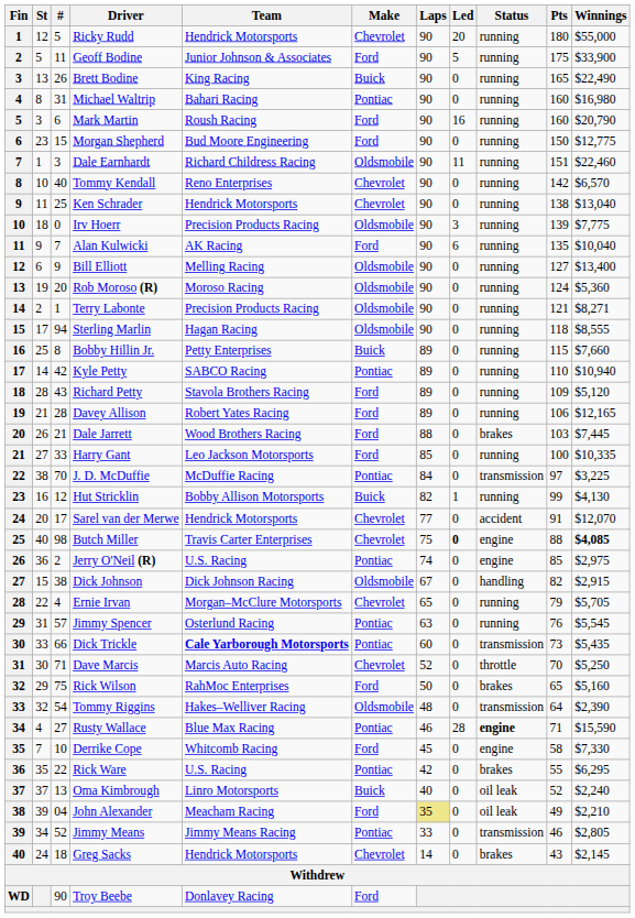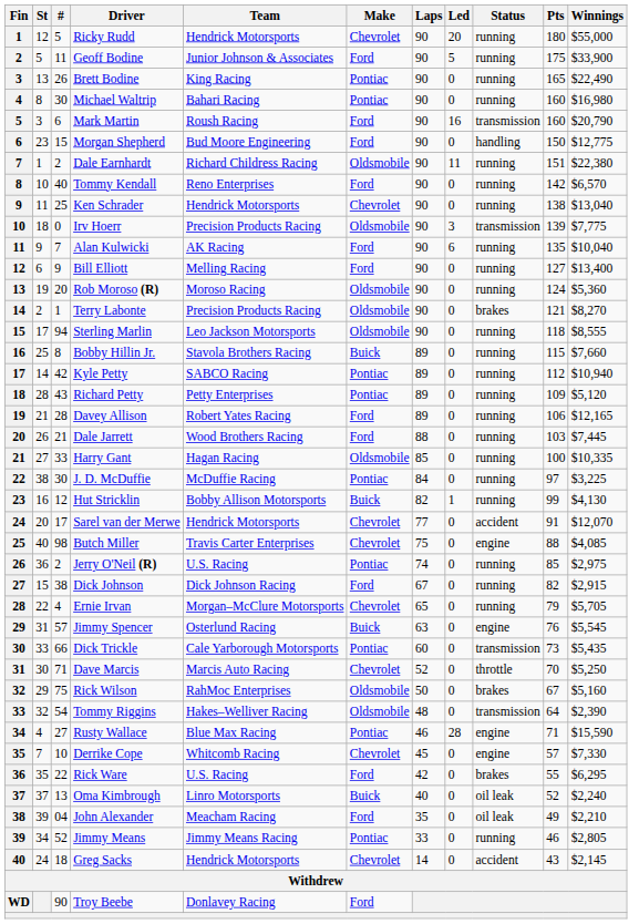 <table class="wikitable" style="font-size:95%">
 <tr>
 <th>Fin</th>
 <th>St</th>
 <th>#</th>
 <th>Driver</th>
 <th>Team</th>
 <th>Make</th>
 <th>Laps</th>
 <th>Led</th>
 <th>Status</th>
 <th>Pts</th>
 <th>Winnings</th>
 </tr>
 <tr>
 <th>1</th>
 <td>12</td>
 <td>5</td>
 <td><a href='#'>Ricky Rudd</a></td>
 <td><a href='#'>Hendrick Motorsports</a></td>
 <td><a href='#'>Chevrolet</a></td>
 <td>90</td>
 <td>20</td>
 <td>running</td>
 <td>180</td>
 <td>$55,000</td>
 </tr>
 <tr>
 <th>2</th>
 <td>5</td>
 <td>11</td>
 <td><a href='#'>Geoff Bodine</a></td>
 <td><a href='#'>Junior Johnson & Associates</a></td>
 <td><a href='#'>Ford</a></td>
 <td>90</td>
 <td>5</td>
 <td>running</td>
 <td>175</td>
 <td>$33,900</td>
 </tr>
 <tr>
 <th>3</th>
 <td>13</td>
 <td>26</td>
 <td><a href='#'>Brett Bodine</a></td>
 <td><a href='#'>King Racing</a></td>
-<td><a href='#'>Buick</a></td>
+<td><a href='#'>Pontiac</a></td>
 <td>90</td>
 <td>0</td>
 <td>running</td>
 <td>165</td>
 <td>$22,490</td>
 </tr>
 <tr>
 <th>4</th>
 <td>8</td>
-<td>31</td>
+<td>30</td>
 <td><a href='#'>Michael Waltrip</a></td>
 <td><a href='#'>Bahari Racing</a></td>
 <td><a href='#'>Pontiac</a></td>
 <td>90</td>
 <td>0</td>
 <td>running</td>
 <td>160</td>
 <td>$16,980</td>
 </tr>
 <tr>
 <th>5</th>
 <td>3</td>
 <td>6</td>
 <td><a href='#'>Mark Martin</a></td>
 <td><a href='#'>Roush Racing</a></td>
 <td><a href='#'>Ford</a></td>
 <td>90</td>
 <td>16</td>
-<td>running</td>
+<td>transmission</td>
 <td>160</td>
 <td>$20,790</td>
 </tr>
 <tr>
 <th>6</th>
 <td>23</td>
 <td>15</td>
 <td><a href='#'>Morgan Shepherd</a></td>
 <td><a href='#'>Bud Moore Engineering</a></td>
 <td><a href='#'>Ford</a></td>
 <td>90</td>
 <td>0</td>
-<td>running</td>
+<td>handling</td>
 <td>150</td>
 <td>$12,775</td>
 </tr>
 <tr>
 <th>7</th>
 <td>1</td>
-<td>3</td>
+<td>2</td>
 <td><a href='#'>Dale Earnhardt</a></td>
 <td><a href='#'>Richard Childress Racing</a></td>
 <td><a href='#'>Oldsmobile</a></td>
 <td>90</td>
 <td>11</td>
 <td>running</td>
 <td>151</td>
-<td>$22,460</td>
+<td>$22,380</td>
 </tr>
 <tr>
 <th>8</th>
 <td>10</td>
 <td>40</td>
 <td><a href='#'>Tommy Kendall</a></td>
 <td><a href='#'>Reno Enterprises</a></td>
-<td><a href='#'>Chevrolet</a></td>
+<td><a href='#'>Ford</a></td>
 <td>90</td>
 <td>0</td>
 <td>running</td>
 <td>142</td>
 <td>$6,570</td>
 </tr>
 <tr>
 <th>9</th>
 <td>11</td>
 <td>25</td>
 <td><a href='#'>Ken Schrader</a></td>
 <td><a href='#'>Hendrick Motorsports</a></td>
 <td><a href='#'>Chevrolet</a></td>
 <td>90</td>
 <td>0</td>
 <td>running</td>
 <td>138</td>
 <td>$13,040</td>
 </tr>
 <tr>
 <th>10</th>
 <td>18</td>
 <td>0</td>
 <td><a href='#'>Irv Hoerr</a></td>
 <td><a href='#'>Precision Products Racing</a></td>
 <td><a href='#'>Oldsmobile</a></td>
 <td>90</td>
 <td>3</td>
-<td>running</td>
+<td>transmission</td>
 <td>139</td>
 <td>$7,775</td>
 </tr>
 <tr>
 <th>11</th>
 <td>9</td>
 <td>7</td>
 <td><a href='#'>Alan Kulwicki</a></td>
 <td><a href='#'>AK Racing</a></td>
 <td><a href='#'>Ford</a></td>
 <td>90</td>
 <td>6</td>
 <td>running</td>
 <td>135</td>
 <td>$10,040</td>
 </tr>
 <tr>
 <th>12</th>
 <td>6</td>
 <td>9</td>
 <td><a href='#'>Bill Elliott</a></td>
 <td><a href='#'>Melling Racing</a></td>
-<td><a href='#'>Oldsmobile</a></td>
+<td><a href='#'>Ford</a></td>
 <td>90</td>
 <td>0</td>
 <td>running</td>
 <td>127</td>
 <td>$13,400</td>
 </tr>
 <tr>
 <th>13</th>
 <td>19</td>
 <td>20</td>
 <td><a href='#'>Rob Moroso</a> <strong>(R)</strong></td>
 <td><a href='#'>Moroso Racing</a></td>
 <td><a href='#'>Oldsmobile</a></td>
 <td>90</td>
 <td>0</td>
 <td>running</td>
 <td>124</td>
 <td>$5,360</td>
 </tr>
 <tr>
 <th>14</th>
 <td>2</td>
 <td>1</td>
 <td><a href='#'>Terry Labonte</a></td>
 <td><a href='#'>Precision Products Racing</a></td>
 <td><a href='#'>Oldsmobile</a></td>
 <td>90</td>
 <td>0</td>
-<td>running</td>
+<td>brakes</td>
 <td>121</td>
-<td>$8,271</td>
+<td>$8,270</td>
 </tr>
 <tr>
 <th>15</th>
 <td>17</td>
 <td>94</td>
 <td><a href='#'>Sterling Marlin</a></td>
-<td><a href='#'>Hagan Racing</a></td>
+<td><a href='#'>Leo Jackson Motorsports</a></td>
 <td><a href='#'>Oldsmobile</a></td>
 <td>90</td>
 <td>0</td>
 <td>running</td>
 <td>118</td>
 <td>$8,555</td>
 </tr>
 <tr>
 <th>16</th>
 <td>25</td>
 <td>8</td>
 <td><a href='#'>Bobby Hillin Jr.</a></td>
-<td><a href='#'>Petty Enterprises</a></td>
+<td><a href='#'>Stavola Brothers Racing</a></td>
 <td><a href='#'>Buick</a></td>
 <td>89</td>
 <td>0</td>
 <td>running</td>
 <td>115</td>
 <td>$7,660</td>
 </tr>
 <tr>
 <th>17</th>
 <td>14</td>
 <td>42</td>
 <td><a href='#'>Kyle Petty</a></td>
 <td><a href='#'>SABCO Racing</a></td>
 <td><a href='#'>Pontiac</a></td>
 <td>89</td>
 <td>0</td>
 <td>running</td>
-<td>110</td>
+<td>112</td>
 <td>$10,940</td>
 </tr>
 <tr>
 <th>18</th>
 <td>28</td>
 <td>43</td>
 <td><a href='#'>Richard Petty</a></td>
-<td><a href='#'>Stavola Brothers Racing</a></td>
-<td><a href='#'>Ford</a></td>
+<td><a href='#'>Petty Enterprises</a></td>
+<td><a href='#'>Pontiac</a></td>
 <td>89</td>
 <td>0</td>
 <td>running</td>
 <td>109</td>
 <td>$5,120</td>
 </tr>
 <tr>
 <th>19</th>
 <td>21</td>
 <td>28</td>
 <td><a href='#'>Davey Allison</a></td>
 <td><a href='#'>Robert Yates Racing</a></td>
 <td><a href='#'>Ford</a></td>
 <td>89</td>
 <td>0</td>
 <td>running</td>
 <td>106</td>
 <td>$12,165</td>
 </tr>
 <tr>
 <th>20</th>
 <td>26</td>
 <td>21</td>
 <td><a href='#'>Dale Jarrett</a></td>
 <td><a href='#'>Wood Brothers Racing</a></td>
 <td><a href='#'>Ford</a></td>
 <td>88</td>
 <td>0</td>
-<td>brakes</td>
+<td>running</td>
 <td>103</td>
 <td>$7,445</td>
 </tr>
 <tr>
 <th>21</th>
 <td>27</td>
 <td>33</td>
 <td><a href='#'>Harry Gant</a></td>
-<td><a href='#'>Leo Jackson Motorsports</a></td>
-<td><a href='#'>Ford</a></td>
+<td><a href='#'>Hagan Racing</a></td>
+<td><a href='#'>Oldsmobile</a></td>
 <td>85</td>
 <td>0</td>
 <td>running</td>
 <td>100</td>
 <td>$10,335</td>
 </tr>
 <tr>
 <th>22</th>
 <td>38</td>
-<td>70</td>
+<td>30</td>
 <td><a href='#'>J. D. McDuffie</a></td>
 <td><a href='#'>McDuffie Racing</a></td>
 <td><a href='#'>Pontiac</a></td>
 <td>84</td>
 <td>0</td>
-<td>transmission</td>
+<td>running</td>
 <td>97</td>
 <td>$3,225</td>
 </tr>
 <tr>
 <th>23</th>
 <td>16</td>
 <td>12</td>
 <td><a href='#'>Hut Stricklin</a></td>
 <td><a href='#'>Bobby Allison Motorsports</a></td>
 <td><a href='#'>Buick</a></td>
 <td>82</td>
 <td>1</td>
 <td>running</td>
 <td>99</td>
 <td>$4,130</td>
 </tr>
 <tr>
 <th>24</th>
 <td>20</td>
 <td>17</td>
 <td><a href='#'>Sarel van der Merwe</a></td>
 <td><a href='#'>Hendrick Motorsports</a></td>
 <td><a href='#'>Chevrolet</a></td>
 <td>77</td>
 <td>0</td>
 <td>accident</td>
 <td>91</td>
 <td>$12,070</td>
 </tr>
 <tr>
 <th>25</th>
 <td>40</td>
 <td>98</td>
 <td><a href='#'>Butch Miller</a></td>
 <td><a href='#'>Travis Carter Enterprises</a></td>
 <td><a href='#'>Chevrolet</a></td>
 <td>75</td>
-<td><strong>0</strong></td>
+<td>0</td>
 <td>engine</td>
 <td>88</td>
-<td><strong>$4,085</strong></td>
+<td>$4,085</td>
 </tr>
 <tr>
 <th>26</th>
 <td>36</td>
 <td>2</td>
 <td><a href='#'>Jerry O'Neil</a> <strong>(R)</strong></td>
 <td><a href='#'>U.S. Racing</a></td>
 <td><a href='#'>Pontiac</a></td>
 <td>74</td>
 <td>0</td>
-<td>engine</td>
+<td>running</td>
 <td>85</td>
 <td>$2,975</td>
 </tr>
 <tr>
 <th>27</th>
 <td>15</td>
 <td>38</td>
 <td><a href='#'>Dick Johnson</a></td>
 <td><a href='#'>Dick Johnson Racing</a></td>
-<td><a href='#'>Oldsmobile</a></td>
+<td><a href='#'>Ford</a></td>
 <td>67</td>
 <td>0</td>
-<td>handling</td>
+<td>running</td>
 <td>82</td>
 <td>$2,915</td>
 </tr>
 <tr>
 <th>28</th>
 <td>22</td>
 <td>4</td>
 <td><a href='#'>Ernie Irvan</a></td>
 <td><a href='#'>Morgan–McClure Motorsports</a></td>
 <td><a href='#'>Chevrolet</a></td>
 <td>65</td>
 <td>0</td>
 <td>running</td>
 <td>79</td>
 <td>$5,705</td>
 </tr>
 <tr>
 <th>29</th>
 <td>31</td>
 <td>57</td>
 <td><a href='#'>Jimmy Spencer</a></td>
 <td><a href='#'>Osterlund Racing</a></td>
-<td><a href='#'>Pontiac</a></td>
+<td><a href='#'>Buick</a></td>
 <td>63</td>
 <td>0</td>
-<td>running</td>
+<td>engine</td>
 <td>76</td>
 <td>$5,545</td>
 </tr>
 <tr>
 <th>30</th>
 <td>33</td>
 <td>66</td>
 <td><a href='#'>Dick Trickle</a></td>
-<td><strong><a href='#'>Cale Yarborough Motorsports</a></strong></td>
+<td><a href='#'>Cale Yarborough Motorsports</a></td>
 <td><a href='#'>Pontiac</a></td>
 <td>60</td>
 <td>0</td>
 <td>transmission</td>
 <td>73</td>
 <td>$5,435</td>
 </tr>
 <tr>
 <th>31</th>
 <td>30</td>
 <td>71</td>
 <td><a href='#'>Dave Marcis</a></td>
 <td><a href='#'>Marcis Auto Racing</a></td>
 <td><a href='#'>Chevrolet</a></td>
 <td>52</td>
 <td>0</td>
 <td>throttle</td>
 <td>70</td>
 <td>$5,250</td>
 </tr>
 <tr>
 <th>32</th>
 <td>29</td>
 <td>75</td>
 <td><a href='#'>Rick Wilson</a></td>
 <td><a href='#'>RahMoc Enterprises</a></td>
-<td><a href='#'>Ford</a></td>
+<td><a href='#'>Oldsmobile</a></td>
 <td>50</td>
 <td>0</td>
 <td>brakes</td>
-<td>65</td>
+<td>67</td>
 <td>$5,160</td>
 </tr>
 <tr>
 <th>33</th>
 <td>32</td>
 <td>54</td>
 <td><a href='#'>Tommy Riggins</a></td>
 <td><a href='#'>Hakes–Welliver Racing</a></td>
 <td><a href='#'>Oldsmobile</a></td>
 <td>48</td>
 <td>0</td>
 <td>transmission</td>
 <td>64</td>
 <td>$2,390</td>
 </tr>
 <tr>
 <th>34</th>
 <td>4</td>
 <td>27</td>
 <td><a href='#'>Rusty Wallace</a></td>
 <td><a href='#'>Blue Max Racing</a></td>
 <td><a href='#'>Pontiac</a></td>
 <td>46</td>
 <td>28</td>
-<td><strong>engine</strong></td>
+<td>engine</td>
 <td>71</td>
 <td>$15,590</td>
 </tr>
 <tr>
 <th>35</th>
 <td>7</td>
 <td>10</td>
 <td><a href='#'>Derrike Cope</a></td>
 <td><a href='#'>Whitcomb Racing</a></td>
-<td><a href='#'>Ford</a></td>
+<td><a href='#'>Chevrolet</a></td>
 <td>45</td>
 <td>0</td>
 <td>engine</td>
-<td>58</td>
+<td>57</td>
 <td>$7,330</td>
 </tr>
 <tr>
 <th>36</th>
 <td>35</td>
 <td>22</td>
 <td><a href='#'>Rick Ware</a></td>
 <td><a href='#'>U.S. Racing</a></td>
-<td><a href='#'>Pontiac</a></td>
+<td><a href='#'>Ford</a></td>
 <td>42</td>
 <td>0</td>
 <td>brakes</td>
 <td>55</td>
 <td>$6,295</td>
 </tr>
 <tr>
 <th>37</th>
 <td>37</td>
 <td>13</td>
 <td><a href='#'>Oma Kimbrough</a></td>
 <td><a href='#'>Linro Motorsports</a></td>
 <td><a href='#'>Buick</a></td>
 <td>40</td>
 <td>0</td>
 <td>oil leak</td>
 <td>52</td>
 <td>$2,240</td>
 </tr>
 <tr>
 <th>38</th>
 <td>39</td>
 <td>04</td>
 <td><a href='#'>John Alexander</a></td>
 <td><a href='#'>Meacham Racing</a></td>
 <td><a href='#'>Ford</a></td>
-<td style="background: khaki;">35</td>
+<td>35</td>
 <td>0</td>
 <td>oil leak</td>
 <td>49</td>
 <td>$2,210</td>
 </tr>
 <tr>
 <th>39</th>
 <td>34</td>
 <td>52</td>
 <td><a href='#'>Jimmy Means</a></td>
 <td><a href='#'>Jimmy Means Racing</a></td>
 <td><a href='#'>Pontiac</a></td>
 <td>33</td>
 <td>0</td>
-<td>transmission</td>
+<td>running</td>
 <td>46</td>
 <td>$2,805</td>
 </tr>
 <tr>
 <th>40</th>
 <td>24</td>
 <td>18</td>
 <td><a href='#'>Greg Sacks</a></td>
 <td><a href='#'>Hendrick Motorsports</a></td>
 <td><a href='#'>Chevrolet</a></td>
 <td>14</td>
 <td>0</td>
-<td>brakes</td>
+<td>accident</td>
 <td>43</td>
 <td>$2,145</td>
 </tr>
 <tr>
 <th colspan="11">Withdrew</th>
 </tr>
 <tr>
 <th>WD</th>
 <th></th>
 <td>90</td>
 <td><a href='#'>Troy Beebe</a></td>
 <td><a href='#'>Donlavey Racing</a></td>
 <td><a href='#'>Ford</a></td>
 <th colspan="5"></th>
 </tr>
 <tr>
 <th colspan="11"></th>
 </tr>
 </table>
